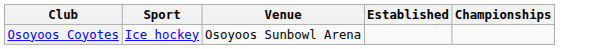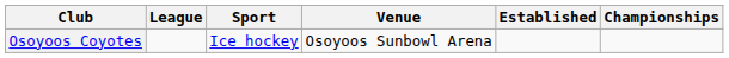 <table class="wikitable sortable">
 <tr>
 <th scope="col">Club</th>
+<th scope="col">League</th>
 <th scope="col">Sport</th>
 <th scope="col">Venue</th>
 <th scope="col">Established</th>
 <th scope="col">Championships</th>
 </tr>
 <tr>
 <th scope="row" style="font-weight: normal;"><a href='#'>Osoyoos Coyotes</a></th>
+<td></td>
 <td><a href='#'>Ice hockey</a></td>
 <td>Osoyoos Sunbowl Arena</td>
 <td></td>
 <td></td>
 </tr>
 </table>
